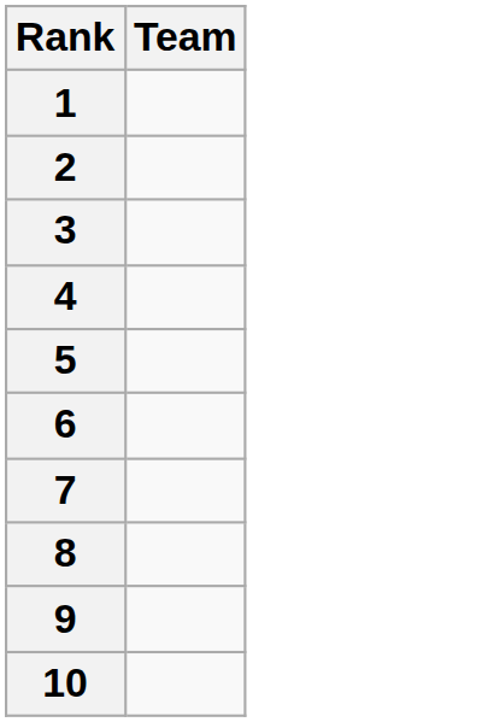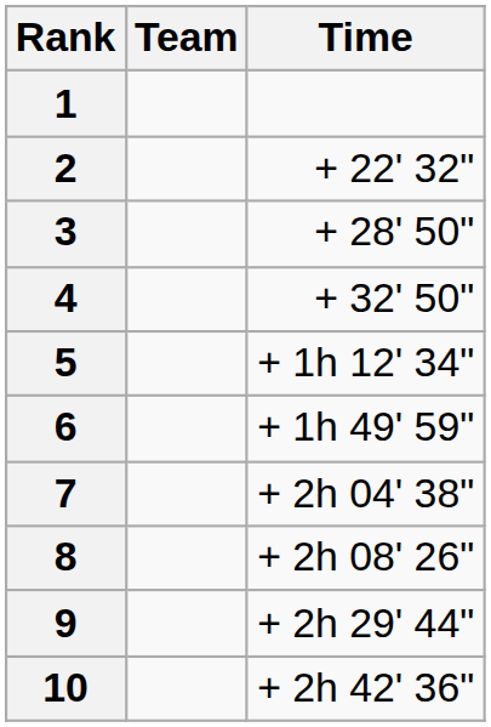 <table class="wikitable">
 <tr>
 <th>Rank</th>
 <th>Team</th>
+<th>Time</th>
 </tr>
 <tr>
 <th scope="row">1</th>
 <td> </td>
+<td align="right"></td>
 </tr>
 <tr>
 <th scope="row">2</th>
 <td> </td>
+<td align="right">+ 22' 32"</td>
 </tr>
 <tr>
 <th scope="row">3</th>
 <td> </td>
+<td align="right">+ 28' 50"</td>
 </tr>
 <tr>
 <th scope="row">4</th>
 <td> </td>
+<td align="right">+ 32' 50"</td>
 </tr>
 <tr>
 <th scope="row">5</th>
 <td> </td>
+<td align="right">+ 1h 12' 34"</td>
 </tr>
 <tr>
 <th scope="row">6</th>
 <td> </td>
+<td align="right">+ 1h 49' 59"</td>
 </tr>
 <tr>
 <th scope="row">7</th>
 <td> </td>
+<td align="right">+ 2h 04' 38"</td>
 </tr>
 <tr>
 <th scope="row">8</th>
 <td> </td>
+<td align="right">+ 2h 08' 26"</td>
 </tr>
 <tr>
 <th scope="row">9</th>
 <td> </td>
+<td align="right">+ 2h 29' 44"</td>
 </tr>
 <tr>
 <th scope="row">10</th>
 <td> </td>
+<td align="right">+ 2h 42' 36"</td>
 </tr>
 </table>
